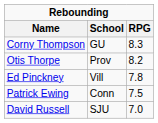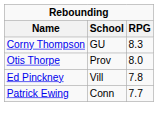 <table class="wikitable">
 <tr>
 <td colspan=3 style="text-align:center;"><strong>Rebounding</strong></td>
 </tr>
 <tr>
 <th>Name</th>
 <th>School</th>
 <th>RPG</th>
 </tr>
 <tr>
 <td><a href='#'>Corny Thompson</a></td>
 <td>GU</td>
 <td>8.3</td>
 </tr>
 <tr>
 <td><a href='#'>Otis Thorpe</a></td>
 <td>Prov</td>
-<td>8.2</td>
+<td>8.0</td>
 </tr>
 <tr>
 <td><a href='#'>Ed Pinckney</a></td>
 <td>Vill</td>
 <td>7.8</td>
 </tr>
 <tr>
 <td><a href='#'>Patrick Ewing</a></td>
 <td>Conn</td>
-<td>7.5</td>
-</tr>
-<tr>
-<td><a href='#'>David Russell</a></td>
-<td>SJU</td>
-<td>7.0</td>
+<td>7.7</td>
 </tr>
 </table>
